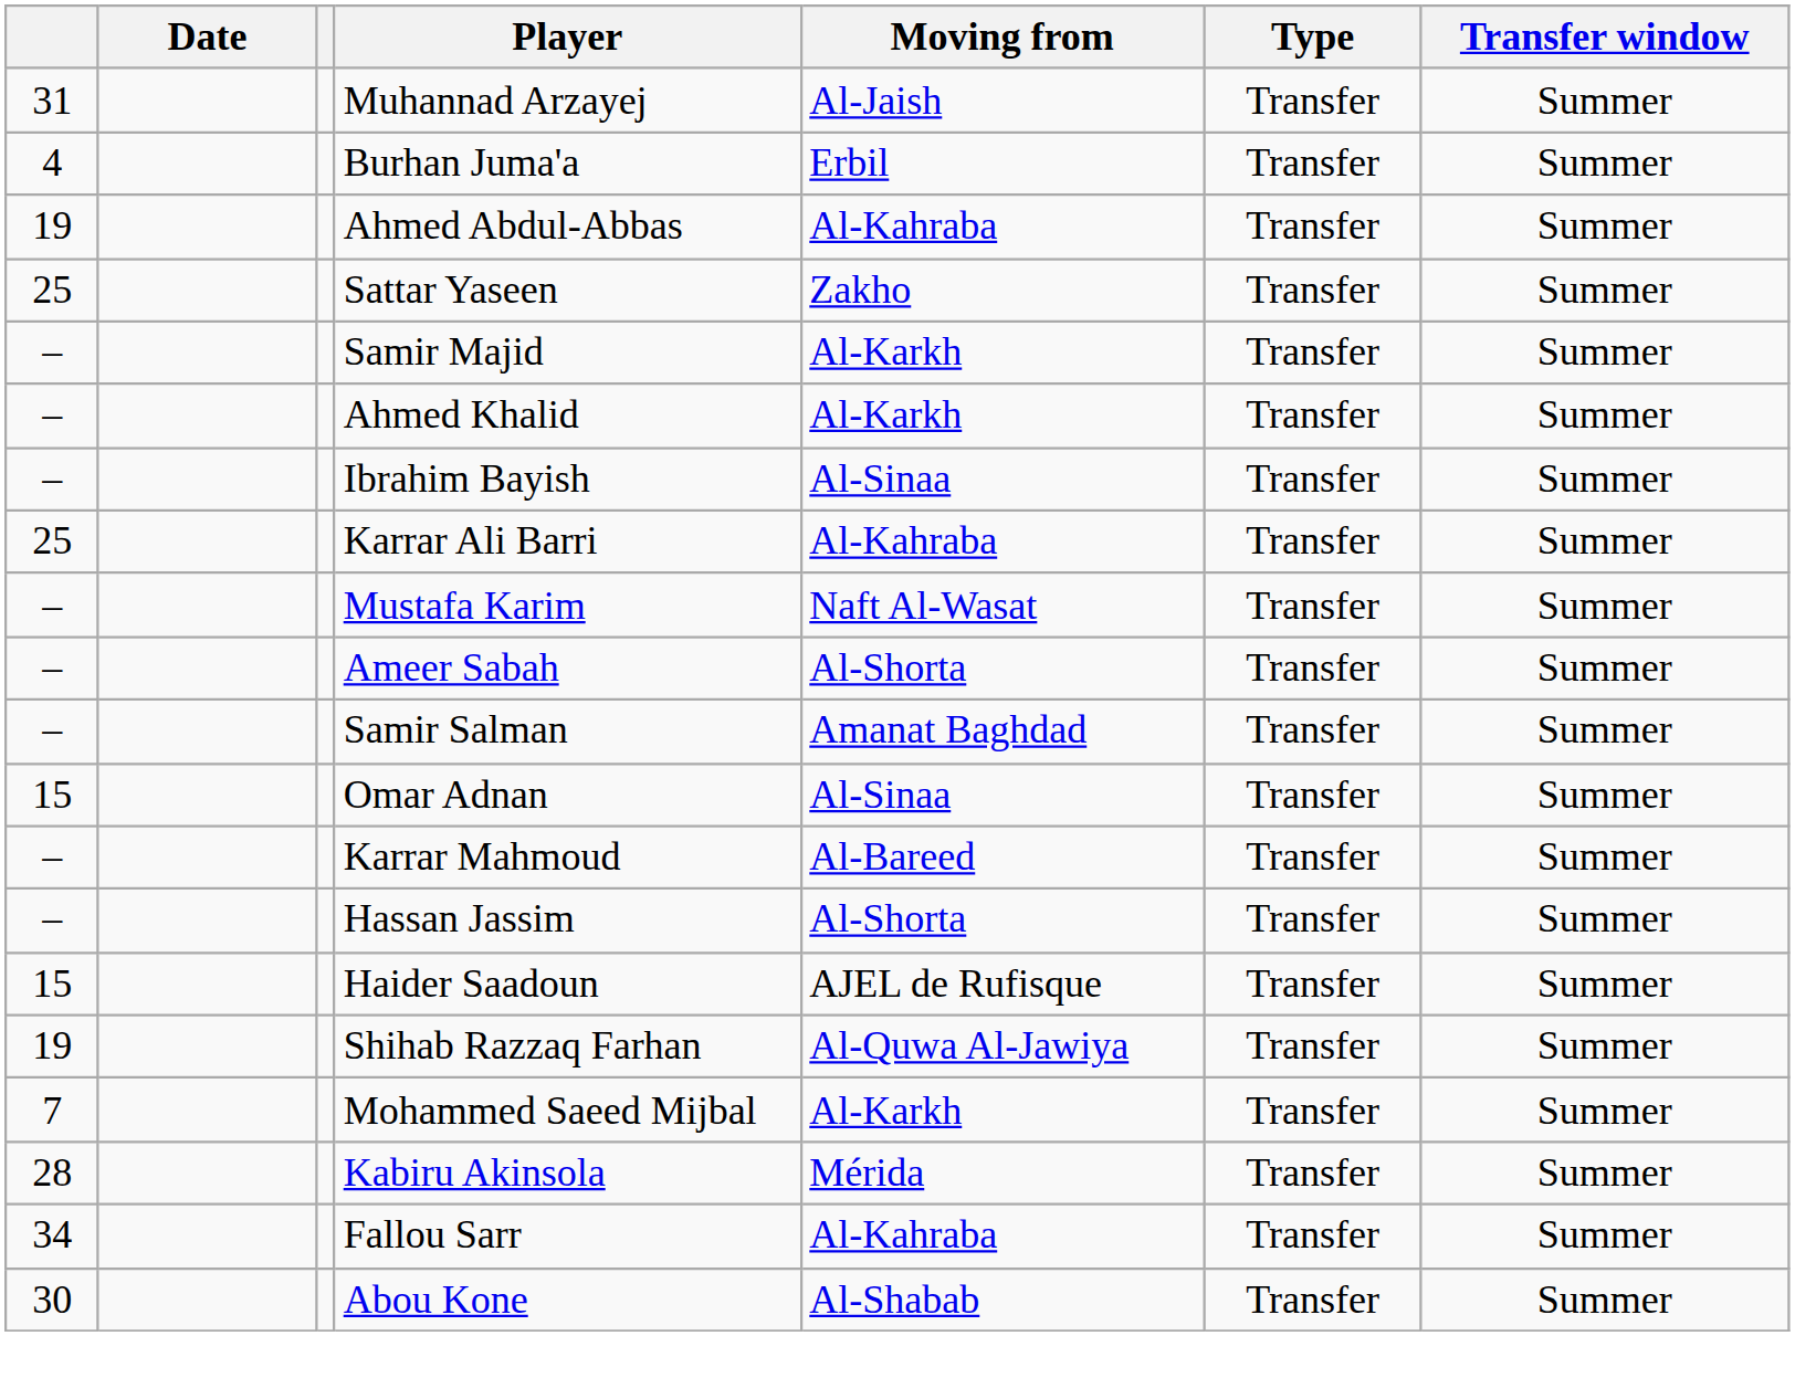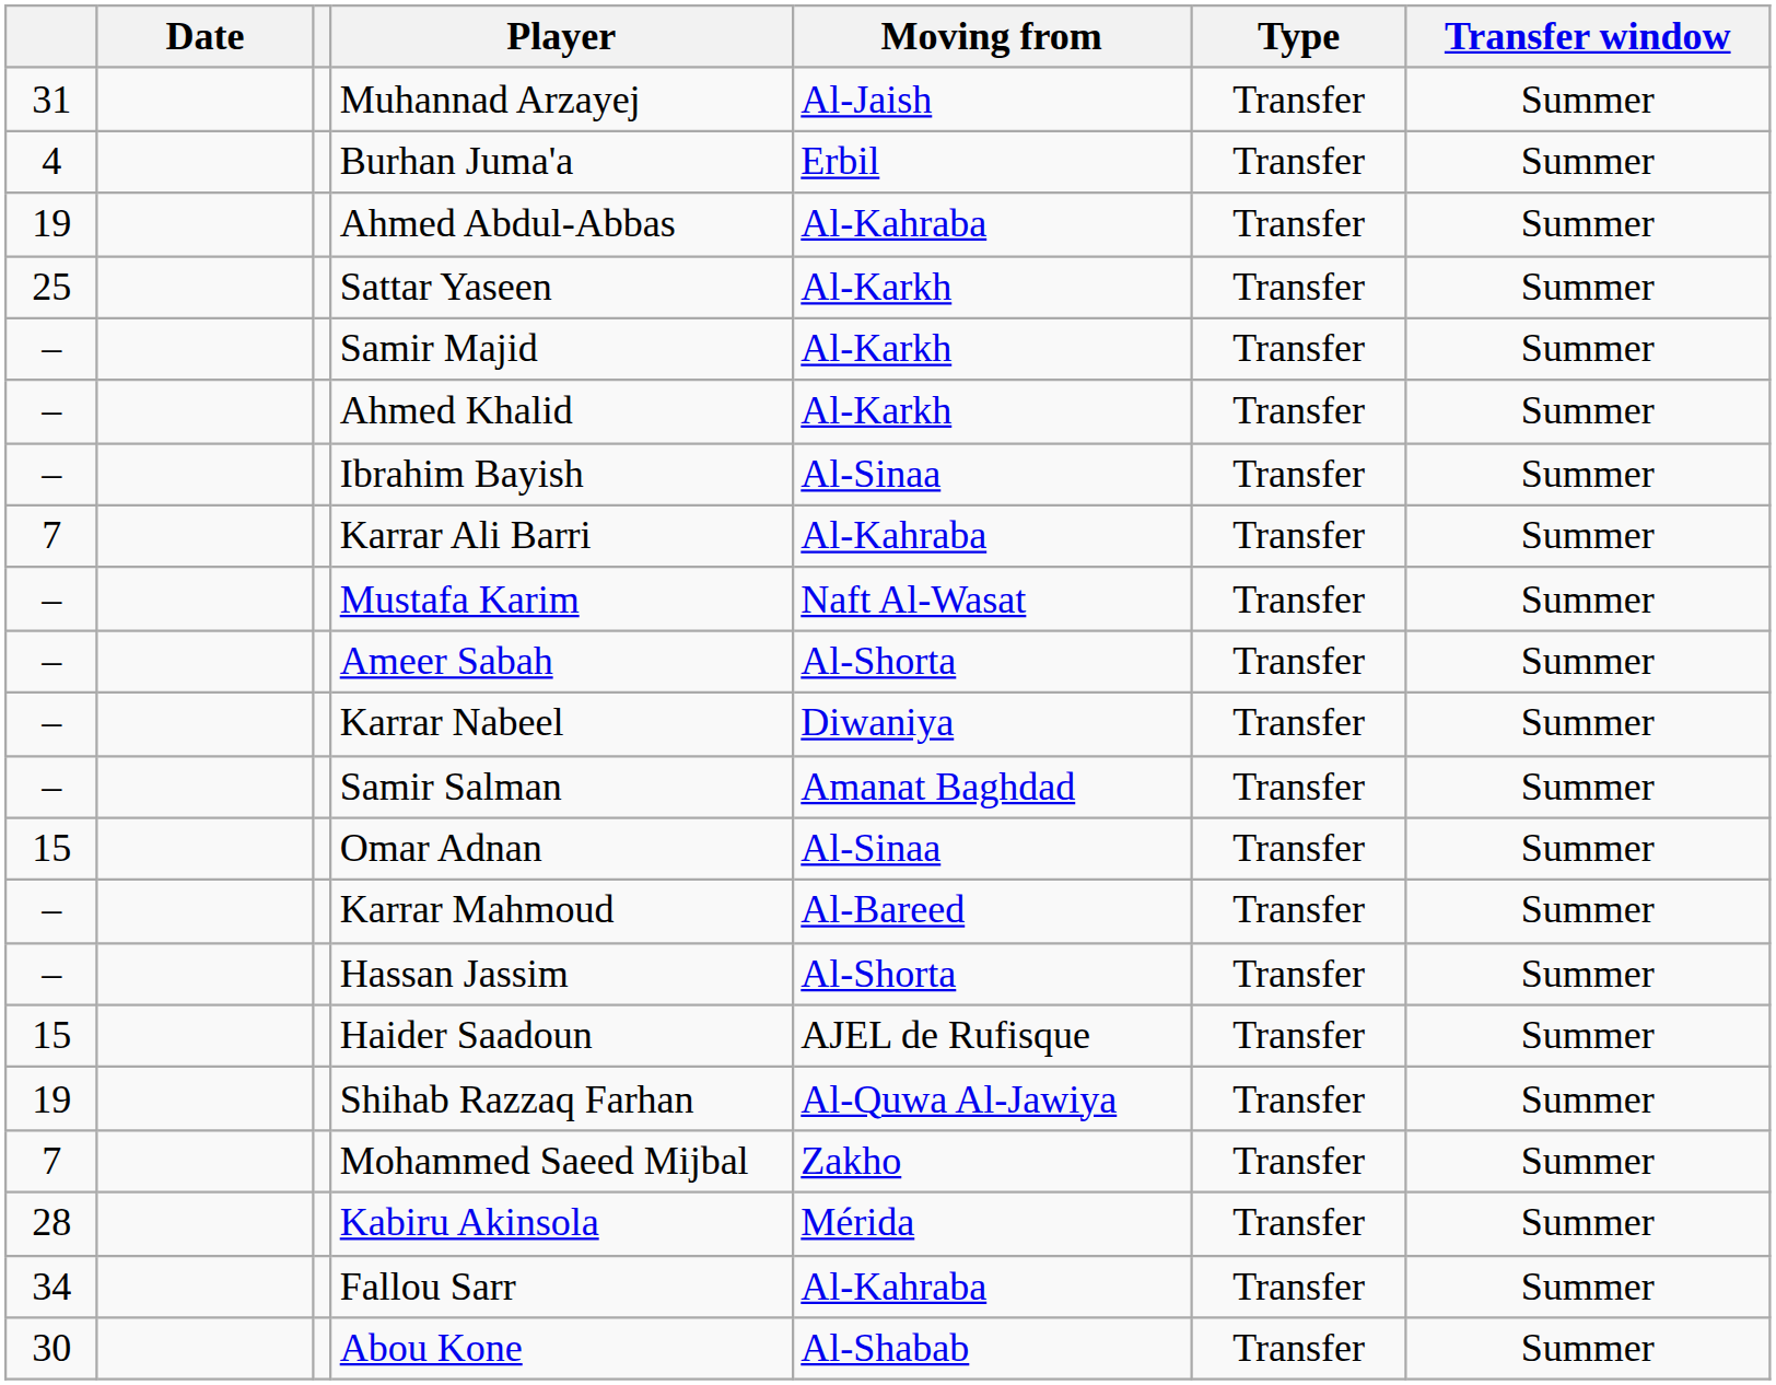 <table class="wikitable sortable">
 <tr>
 <th style="width:30px;"></th>
 <th style="width:80px;">Date</th>
 <th style="width:30pERRTREWERREREPUTOx;"></th>
 <th style="width:180px;">Player</th>
 <th style="width:155px;">Moving from</th>
 <th style="width:80px;">Type</th>
 <th style="width:140px;"><a href='#'>Transfer window</a></th>
 </tr>
 <tr>
 <td align=center>31</td>
 <td></td>
 <td align=center></td>
 <td> Muhannad Arzayej</td>
 <td> <a href='#'>Al-Jaish</a></td>
 <td align=center>Transfer</td>
 <td align=center>Summer</td>
 </tr>
 <tr>
 <td align=center>4</td>
 <td></td>
 <td align=center></td>
 <td> Burhan Juma'a</td>
 <td> <a href='#'>Erbil</a></td>
 <td align=center>Transfer</td>
 <td align=center>Summer</td>
 </tr>
 <tr>
 <td align=center>19</td>
 <td></td>
 <td align=center></td>
 <td> Ahmed Abdul-Abbas</td>
 <td> <a href='#'>Al-Kahraba</a></td>
 <td align=center>Transfer</td>
 <td align=center>Summer</td>
 </tr>
 <tr>
 <td align=center>25</td>
 <td></td>
 <td align=center></td>
 <td> Sattar Yaseen</td>
-<td> <a href='#'>Zakho</a></td>
+<td> <a href='#'>Al-Karkh</a></td>
 <td align=center>Transfer</td>
 <td align=center>Summer</td>
 </tr>
 <tr>
 <td align=center>–</td>
 <td></td>
 <td align=center></td>
 <td> Samir Majid</td>
 <td> <a href='#'>Al-Karkh</a></td>
 <td align=center>Transfer</td>
 <td align=center>Summer</td>
 </tr>
 <tr>
 <td align=center>–</td>
 <td></td>
 <td align=center></td>
 <td> Ahmed Khalid</td>
 <td> <a href='#'>Al-Karkh</a></td>
 <td align=center>Transfer</td>
 <td align=center>Summer</td>
 </tr>
 <tr>
 <td align=center>–</td>
 <td></td>
 <td align=center></td>
 <td> Ibrahim Bayish</td>
 <td> <a href='#'>Al-Sinaa</a></td>
 <td align=center>Transfer</td>
 <td align=center>Summer</td>
 </tr>
 <tr>
-<td align=center>25</td>
+<td align=center>7</td>
 <td></td>
 <td align=center></td>
 <td> Karrar Ali Barri</td>
 <td> <a href='#'>Al-Kahraba</a></td>
 <td align=center>Transfer</td>
 <td align=center>Summer</td>
 </tr>
 <tr>
 <td align=center>–</td>
 <td></td>
 <td align=center></td>
 <td> <a href='#'>Mustafa Karim</a></td>
 <td> <a href='#'>Naft Al-Wasat</a></td>
 <td align=center>Transfer</td>
 <td align=center>Summer</td>
 </tr>
 <tr>
 <td align=center>–</td>
 <td></td>
 <td align=center></td>
 <td> <a href='#'>Ameer Sabah</a></td>
 <td> <a href='#'>Al-Shorta</a></td>
+<td align=center>Transfer</td>
+<td align=center>Summer</td>
+</tr>
+<tr>
+<td align=center>–</td>
+<td></td>
+<td align=center></td>
+<td> Karrar Nabeel</td>
+<td> <a href='#'>Diwaniya</a></td>
 <td align=center>Transfer</td>
 <td align=center>Summer</td>
 </tr>
 <tr>
 <td align=center>–</td>
 <td></td>
 <td align=center></td>
 <td> Samir Salman</td>
 <td> <a href='#'>Amanat Baghdad</a></td>
 <td align=center>Transfer</td>
 <td align=center>Summer</td>
 </tr>
 <tr>
 <td align=center>15</td>
 <td></td>
 <td align=center></td>
 <td> Omar Adnan</td>
 <td> <a href='#'>Al-Sinaa</a></td>
 <td align=center>Transfer</td>
 <td align=center>Summer</td>
 </tr>
 <tr>
 <td align=center>–</td>
 <td></td>
 <td align=center></td>
 <td> Karrar Mahmoud</td>
 <td> <a href='#'>Al-Bareed</a></td>
 <td align=center>Transfer</td>
 <td align=center>Summer</td>
 </tr>
 <tr>
 <td align=center>–</td>
 <td></td>
 <td align=center></td>
 <td> Hassan Jassim</td>
 <td> <a href='#'>Al-Shorta</a></td>
 <td align=center>Transfer</td>
 <td align=center>Summer</td>
 </tr>
 <tr>
 <td align=center>15</td>
 <td></td>
 <td align=center></td>
 <td> Haider Saadoun</td>
 <td> AJEL de Rufisque</td>
 <td align=center>Transfer</td>
 <td align=center>Summer</td>
 </tr>
 <tr>
 <td align=center>19</td>
 <td></td>
 <td align=center></td>
 <td> Shihab Razzaq Farhan</td>
 <td> <a href='#'>Al-Quwa Al-Jawiya</a></td>
 <td align=center>Transfer</td>
 <td align=center>Summer</td>
 </tr>
 <tr>
 <td align=center>7</td>
 <td></td>
 <td align=center></td>
 <td> Mohammed Saeed Mijbal</td>
-<td> <a href='#'>Al-Karkh</a></td>
+<td> <a href='#'>Zakho</a></td>
 <td align=center>Transfer</td>
 <td align=center>Summer</td>
 </tr>
 <tr>
 <td align=center>28</td>
 <td></td>
 <td align=center></td>
 <td> <a href='#'>Kabiru Akinsola</a></td>
 <td> <a href='#'>Mérida</a></td>
 <td align=center>Transfer</td>
 <td align=center>Summer</td>
 </tr>
 <tr>
 <td align=center>34</td>
 <td></td>
 <td align=center></td>
 <td> Fallou Sarr</td>
 <td> <a href='#'>Al-Kahraba</a></td>
 <td align=center>Transfer</td>
 <td align=center>Summer</td>
 </tr>
 <tr>
 <td align=center>30</td>
 <td></td>
 <td align=center></td>
 <td> <a href='#'>Abou Kone</a></td>
 <td> <a href='#'>Al-Shabab</a></td>
 <td align=center>Transfer</td>
 <td align=center>Summer</td>
 </tr>
 </table>
